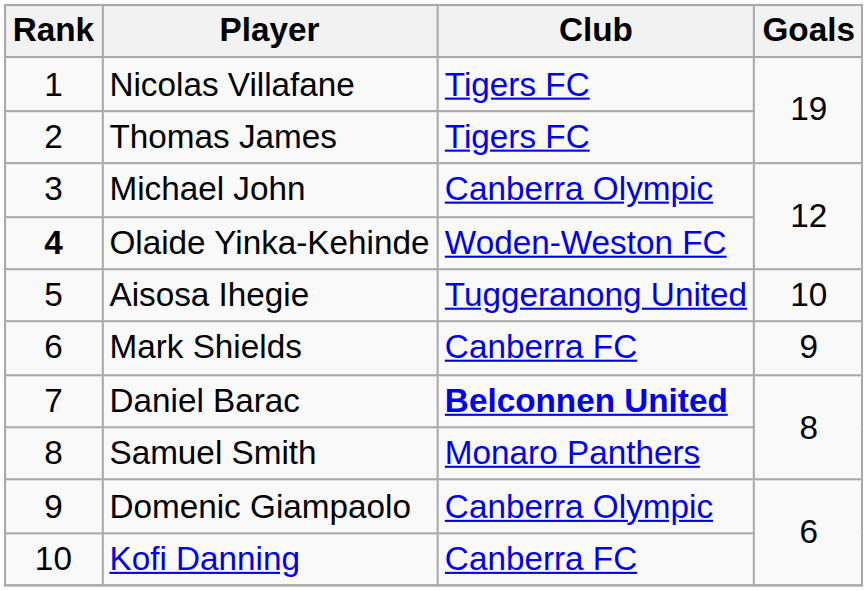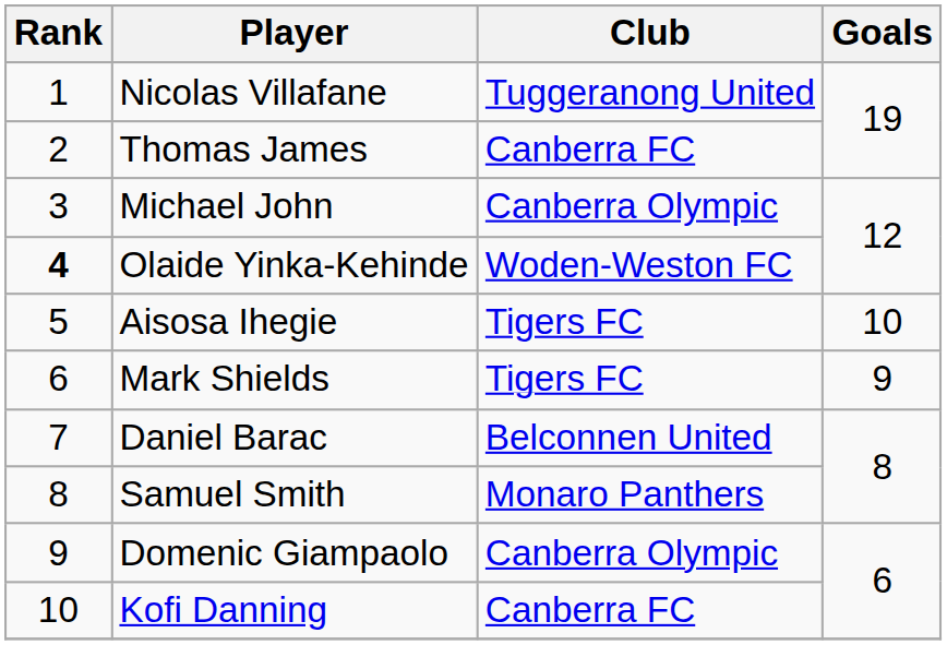 <table class=wikitable style=text-align:center>
 <tr>
 <th>Rank</th>
 <th>Player</th>
 <th>Club</th>
 <th>Goals</th>
 </tr>
 <tr>
 <td rowspan=1>1</td>
 <td align=left> Nicolas Villafane</td>
-<td align=left><a href='#'>Tigers FC</a></td>
+<td align=left><a href='#'>Tuggeranong United</a></td>
 <td rowspan=2>19</td>
 </tr>
 <tr>
 <td rowspan=1>2</td>
 <td align=left> Thomas James</td>
-<td align=left><a href='#'>Tigers FC</a></td>
+<td align=left><a href='#'>Canberra FC</a></td>
 </tr>
 <tr>
 <td rowspan=1>3</td>
 <td align=left> Michael John</td>
 <td align=left><a href='#'>Canberra Olympic</a></td>
 <td rowspan=2>12</td>
 </tr>
 <tr>
 <td rowspan=1><strong>4</strong></td>
 <td align=left> Olaide Yinka-Kehinde</td>
 <td align=left><a href='#'>Woden-Weston FC</a></td>
 </tr>
 <tr>
 <td rowspan=1>5</td>
 <td align=left> Aisosa Ihegie</td>
-<td align=left><a href='#'>Tuggeranong United</a></td>
+<td align=left><a href='#'>Tigers FC</a></td>
 <td rowspan=1>10</td>
 </tr>
 <tr>
 <td rowspan=1>6</td>
 <td align=left> Mark Shields</td>
-<td align=left><a href='#'>Canberra FC</a></td>
+<td align=left><a href='#'>Tigers FC</a></td>
 <td rowspan=1>9</td>
 </tr>
 <tr>
 <td rowspan=1>7</td>
 <td align=left> Daniel Barac</td>
-<td align=left><strong><a href='#'>Belconnen United</a></strong></td>
+<td align=left><a href='#'>Belconnen United</a></td>
 <td rowspan=2>8</td>
 </tr>
 <tr>
 <td rowspan=1>8</td>
 <td align=left> Samuel Smith</td>
 <td align=left><a href='#'>Monaro Panthers</a></td>
 </tr>
 <tr>
 <td rowspan=1>9</td>
 <td align=left> Domenic Giampaolo</td>
 <td align=left><a href='#'>Canberra Olympic</a></td>
 <td rowspan=2>6</td>
 </tr>
 <tr>
 <td rowspan=1>10</td>
 <td align=left> <a href='#'>Kofi Danning</a></td>
 <td align=left><a href='#'>Canberra FC</a></td>
 </tr>
 <tr>
 </tr>
 </table>
